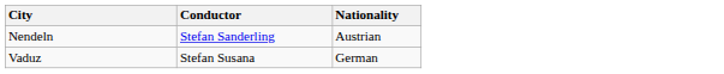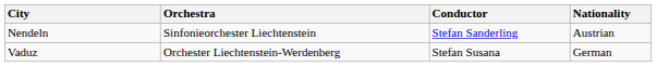 <table class="wikitable">
 <tr>
 <td style="width: 200px; background: #f2f2f2"><strong>City</strong></td>
+<td style="width: 350px; background: #f2f2f2"><strong>Orchestra</strong></td>
 <td style="width: 180px; background: #f2f2f2"><strong>Conductor</strong></td>
 <td style="width: 100px; background: #f2f2f2"><strong>Nationality</strong></td>
 </tr>
 <tr>
 <td>Nendeln</td>
+<td>Sinfonieorchester Liechtenstein</td>
 <td><a href='#'>Stefan Sanderling</a></td>
 <td>Austrian</td>
 </tr>
 <tr>
 <td>Vaduz</td>
+<td>Orchester Liechtenstein-Werdenberg</td>
 <td>Stefan Susana</td>
 <td>German</td>
 </tr>
 </table>
